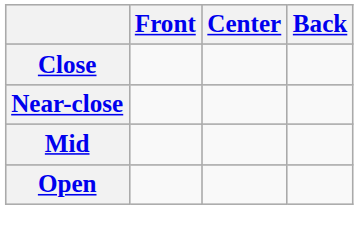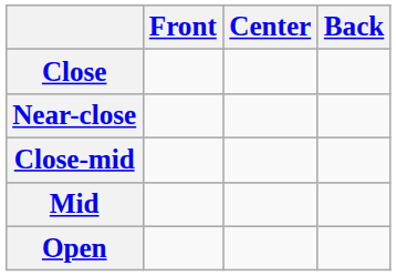 <table class="wikitable" style="text-align:center; margin:1em auto 1em auto">
 <tr>
 <th colspan="1"></th>
 <th><a href='#'>Front</a></th>
 <th><a href='#'>Center</a></th>
 <th><a href='#'>Back</a></th>
 </tr>
 <tr>
 <th><a href='#'>Close</a></th>
 <td></td>
 <td></td>
 <td></td>
 </tr>
 <tr>
 <th><a href='#'>Near-close</a></th>
 <td></td>
 <td></td>
 <td></td>
 </tr>
 <tr>
+<th><a href='#'>Close-mid</a></th>
+<td></td>
+<td></td>
+<td></td>
+</tr>
+<tr>
 <th><a href='#'>Mid</a></th>
 <td></td>
 <td></td>
 <td></td>
 </tr>
 <tr>
 <th><a href='#'>Open</a></th>
 <td></td>
 <td></td>
 <td></td>
 </tr>
 </table>
